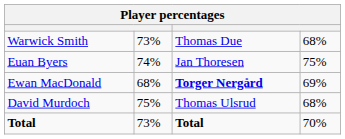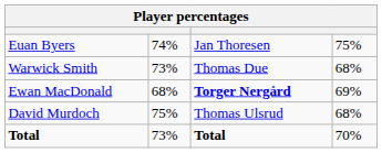 <table class="wikitable">
 <tr>
 <th colspan=4 width=400>Player percentages</th>
 </tr>
 <tr>
 <th colspan=2 width=200></th>
 <th colspan=2 width=200></th>
 </tr>
 <tr>
+<td><a href='#'>Euan Byers</a></td>
+<td>74%</td>
+<td><a href='#'>Jan Thoresen</a></td>
+<td>75%</td>
+</tr>
+<tr>
 <td><a href='#'>Warwick Smith</a></td>
 <td>73%</td>
 <td><a href='#'>Thomas Due</a></td>
 <td>68%</td>
-</tr>
-<tr>
-<td><a href='#'>Euan Byers</a></td>
-<td>74%</td>
-<td><a href='#'>Jan Thoresen</a></td>
-<td>75%</td>
 </tr>
 <tr>
 <td><a href='#'>Ewan MacDonald</a></td>
 <td>68%</td>
 <td><strong><a href='#'>Torger Nergård</a></strong></td>
 <td>69%</td>
 </tr>
 <tr>
 <td><a href='#'>David Murdoch</a></td>
 <td>75%</td>
 <td><a href='#'>Thomas Ulsrud</a></td>
 <td>68%</td>
 </tr>
 <tr>
 <td><strong>Total</strong></td>
 <td>73%</td>
 <td><strong>Total</strong></td>
 <td>70%</td>
 </tr>
 </table>
